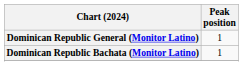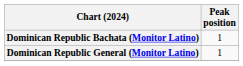 <table class="wikitable plainrowheaders sortable" style="text-align:center">
 <tr>
 <th>Chart (2024)</th>
 <th>Peak<br>position</th>
 </tr>
 <tr>
-<th scope="row">Dominican Republic General (<a href='#'>Monitor Latino</a>)</th>
+<th scope="row">Dominican Republic Bachata (<a href='#'>Monitor Latino</a>)</th>
 <td align=center>1</td>
 </tr>
 <tr>
-<th scope="row">Dominican Republic Bachata (<a href='#'>Monitor Latino</a>)</th>
+<th scope="row">Dominican Republic General (<a href='#'>Monitor Latino</a>)</th>
 <td align=center>1</td>
 </tr>
 <tr>
 </tr>
 <tr>
 </tr>
 <tr>
 </tr>
 </table>
